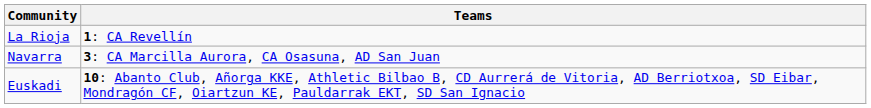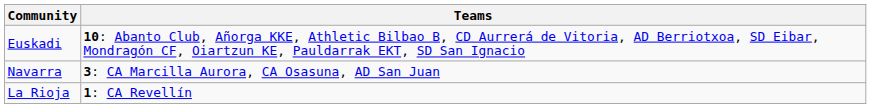 <table class="wikitable">
 <tr>
 <th>Community</th>
 <th>Teams</th>
 </tr>
 <tr>
-<td> <a href='#'>La Rioja</a></td>
-<td><strong>1</strong>: <a href='#'>CA Revellín</a></td>
+<td> <a href='#'>Euskadi</a></td>
+<td><strong>10</strong>: <a href='#'>Abanto Club</a>, <a href='#'>Añorga KKE</a>, <a href='#'>Athletic Bilbao B</a>, <a href='#'>CD Aurrerá de Vitoria</a>, <a href='#'>AD Berriotxoa</a>, <a href='#'>SD Eibar</a>, <a href='#'>Mondragón CF</a>, <a href='#'>Oiartzun KE</a>, <a href='#'>Pauldarrak EKT</a>, <a href='#'>SD San Ignacio</a></td>
 </tr>
 <tr>
 <td> <a href='#'>Navarra</a></td>
 <td><strong>3</strong>: <a href='#'>CA Marcilla Aurora</a>, <a href='#'>CA Osasuna</a>, <a href='#'>AD San Juan</a></td>
 </tr>
 <tr>
-<td> <a href='#'>Euskadi</a></td>
-<td><strong>10</strong>: <a href='#'>Abanto Club</a>, <a href='#'>Añorga KKE</a>, <a href='#'>Athletic Bilbao B</a>, <a href='#'>CD Aurrerá de Vitoria</a>, <a href='#'>AD Berriotxoa</a>, <a href='#'>SD Eibar</a>, <a href='#'>Mondragón CF</a>, <a href='#'>Oiartzun KE</a>, <a href='#'>Pauldarrak EKT</a>, <a href='#'>SD San Ignacio</a></td>
+<td> <a href='#'>La Rioja</a></td>
+<td><strong>1</strong>: <a href='#'>CA Revellín</a></td>
 </tr>
 </table>
